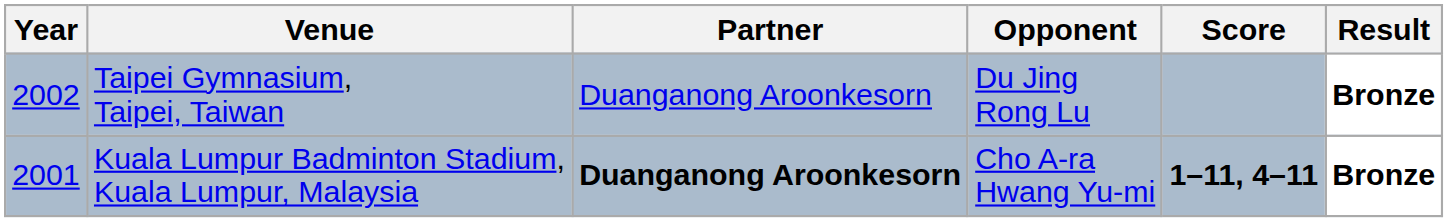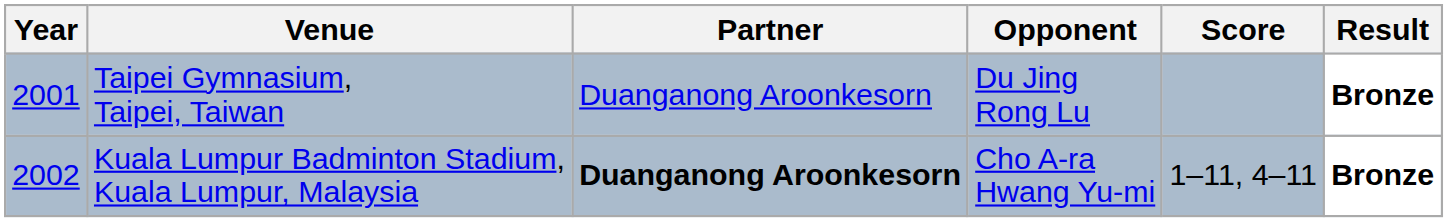 <table class="sortable wikitable" style="font-size: 90%;">
 <tr>
 <th>Year</th>
 <th>Venue</th>
 <th>Partner</th>
 <th>Opponent</th>
 <th>Score</th>
 <th>Result</th>
 </tr>
 <tr style="background:#AABBCC">
-<td align="center"><a href='#'>2002</a></td>
+<td align="center"><a href='#'>2001</a></td>
 <td align="left"><a href='#'>Taipei Gymnasium</a>,<br><a href='#'>Taipei, Taiwan</a></td>
 <td align="left"> <a href='#'>Duanganong Aroonkesorn</a></td>
 <td align="left"> <a href='#'>Du Jing</a> <br>  <a href='#'>Rong Lu</a></td>
 <td align="left"></td>
 <td style="text-align:left; background:white"> <strong>Bronze</strong></td>
 </tr>
 <tr style="background:#AABBCC">
-<td align="center"><a href='#'>2001</a></td>
+<td align="center"><a href='#'>2002</a></td>
 <td align="left"><a href='#'>Kuala Lumpur Badminton Stadium</a>,<br><a href='#'>Kuala Lumpur, Malaysia</a></td>
 <td align="left"><strong> Duanganong Aroonkesorn</strong></td>
 <td align="left"> <a href='#'>Cho A-ra</a> <br>  <a href='#'>Hwang Yu-mi</a></td>
-<td align="left"><strong>1–11, 4–11</strong></td>
+<td align="left">1–11, 4–11</td>
 <td style="text-align:left; background:white"> <strong>Bronze</strong></td>
 </tr>
 </table>
